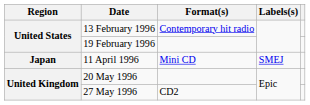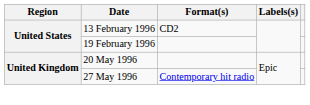 <table class="wikitable plainrowheaders">
 <tr>
 <th scope="col">Region</th>
 <th scope="col">Date</th>
 <th scope="col">Format(s)</th>
 <th scope="col">Labels(s)</th>
 <th scope="col"></th>
 </tr>
 <tr>
 <th scope="row" rowspan="2">United States</th>
 <td>13 February 1996</td>
-<td><a href='#'>Contemporary hit radio</a></td>
+<td>CD2</td>
 <td rowspan="2"></td>
 <td></td>
 </tr>
 <tr>
 <td>19 February 1996</td>
 <td></td>
-<td></td>
-</tr>
-<tr>
-<th scope="row">Japan</th>
-<td>11 April 1996</td>
-<td><a href='#'>Mini CD</a></td>
-<td><a href='#'>SMEJ</a></td>
 <td></td>
 </tr>
 <tr>
 <th scope="row" rowspan="2">United Kingdom</th>
 <td>20 May 1996</td>
 <td></td>
 <td rowspan="2">Epic</td>
 <td></td>
 </tr>
 <tr>
 <td>27 May 1996</td>
-<td>CD2</td>
+<td><a href='#'>Contemporary hit radio</a></td>
 <td></td>
 </tr>
 </table>
